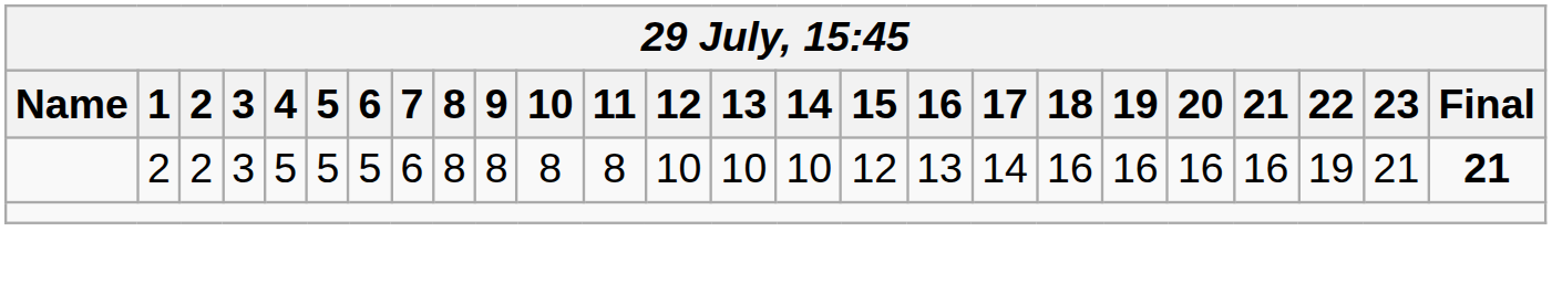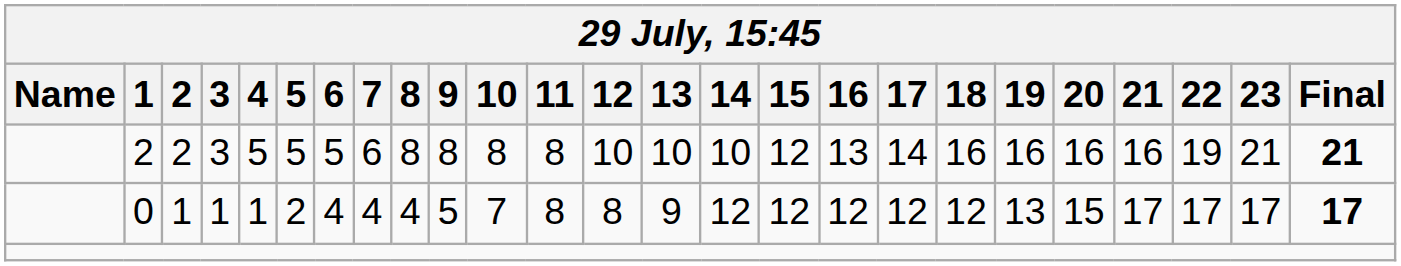 <table class=wikitable style="text-align:center; width: 55%">
 <tr>
 <th colspan=25><em>29 July, 15:45</em></th>
 </tr>
 <tr>
 <th>Name</th>
 <th>1</th>
 <th>2</th>
 <th>3</th>
 <th>4</th>
 <th>5</th>
 <th>6</th>
 <th>7</th>
 <th>8</th>
 <th>9</th>
 <th>10</th>
 <th>11</th>
 <th>12</th>
 <th>13</th>
 <th>14</th>
 <th>15</th>
 <th>16</th>
 <th>17</th>
 <th>18</th>
 <th>19</th>
 <th>20</th>
 <th>21</th>
 <th>22</th>
 <th>23</th>
 <th>Final</th>
 </tr>
 <tr>
 <td align=left><strong></strong></td>
 <td>2</td>
 <td>2</td>
 <td>3</td>
 <td>5</td>
 <td>5</td>
 <td>5</td>
 <td>6</td>
 <td>8</td>
 <td>8</td>
 <td>8</td>
 <td>8</td>
 <td>10</td>
 <td>10</td>
 <td>10</td>
 <td>12</td>
 <td>13</td>
 <td>14</td>
 <td>16</td>
 <td>16</td>
 <td>16</td>
 <td>16</td>
 <td>19</td>
 <td>21</td>
 <td><strong>21</strong></td>
 </tr>
 <tr>
+<td align=left></td>
+<td>0</td>
+<td>1</td>
+<td>1</td>
+<td>1</td>
+<td>2</td>
+<td>4</td>
+<td>4</td>
+<td>4</td>
+<td>5</td>
+<td>7</td>
+<td>8</td>
+<td>8</td>
+<td>9</td>
+<td>12</td>
+<td>12</td>
+<td>12</td>
+<td>12</td>
+<td>12</td>
+<td>13</td>
+<td>15</td>
+<td>17</td>
+<td>17</td>
+<td>17</td>
+<td><strong>17</strong></td>
+</tr>
+<tr>
 <td colspan=25></td>
 </tr>
 </table>
